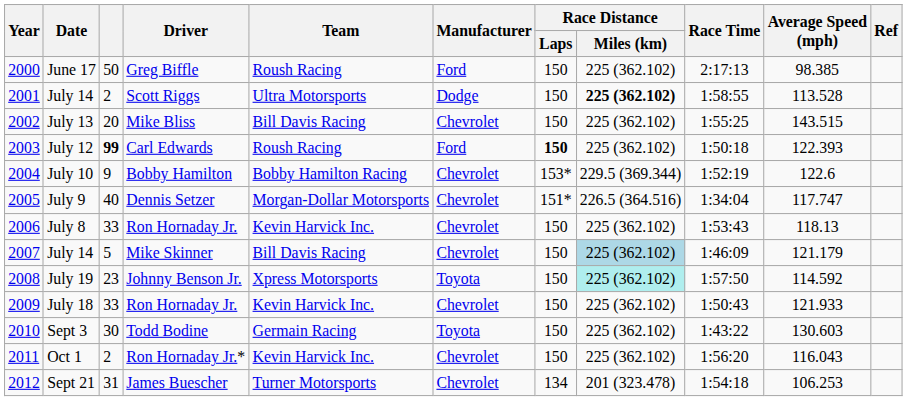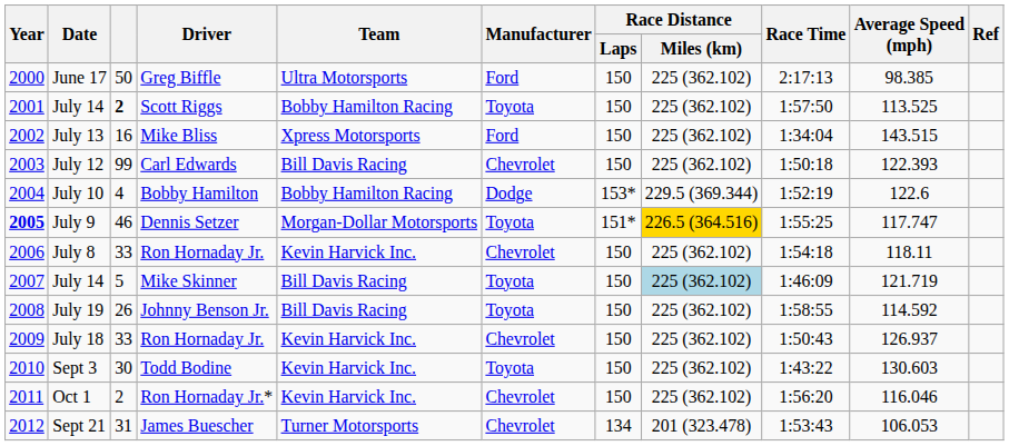 <table class="wikitable" style="font-size: 95%;">
 <tr>
 <th rowspan="2">Year</th>
 <th rowspan="2">Date</th>
 <th rowspan="2"></th>
 <th rowspan="2">Driver</th>
 <th rowspan="2">Team</th>
 <th rowspan="2">Manufacturer</th>
 <th colspan="2">Race Distance</th>
 <th rowspan="2">Race Time</th>
 <th rowspan="2">Average Speed<br>(mph)</th>
 <th rowspan="2">Ref</th>
 </tr>
 <tr>
 <th>Laps</th>
 <th>Miles (km)</th>
 </tr>
 <tr>
 <td><a href='#'>2000</a></td>
 <td>June 17</td>
 <td>50</td>
 <td><a href='#'>Greg Biffle</a></td>
-<td><a href='#'>Roush Racing</a></td>
+<td><a href='#'>Ultra Motorsports</a></td>
 <td><a href='#'>Ford</a></td>
 <td align="center">150</td>
 <td align="center">225 (362.102)</td>
 <td align="center">2:17:13</td>
 <td align="center">98.385</td>
 <td align="center"></td>
 </tr>
 <tr>
 <td><a href='#'>2001</a></td>
 <td>July 14</td>
-<td>2</td>
+<td><strong>2</strong></td>
 <td><a href='#'>Scott Riggs</a></td>
-<td><a href='#'>Ultra Motorsports</a></td>
-<td><a href='#'>Dodge</a></td>
+<td><a href='#'>Bobby Hamilton Racing</a></td>
+<td><a href='#'>Toyota</a></td>
 <td align="center">150</td>
-<td align="center"><strong>225 (362.102)</strong></td>
-<td align="center">1:58:55</td>
-<td align="center">113.528</td>
+<td align="center">225 (362.102)</td>
+<td align="center">1:57:50</td>
+<td align="center">113.525</td>
 <td align="center"></td>
 </tr>
 <tr>
 <td><a href='#'>2002</a></td>
 <td>July 13</td>
-<td>20</td>
+<td>16</td>
 <td><a href='#'>Mike Bliss</a></td>
-<td><a href='#'>Bill Davis Racing</a></td>
-<td><a href='#'>Chevrolet</a></td>
+<td><a href='#'>Xpress Motorsports</a></td>
+<td><a href='#'>Ford</a></td>
 <td align="center">150</td>
 <td align="center">225 (362.102)</td>
-<td align="center">1:55:25</td>
+<td align="center">1:34:04</td>
 <td align="center">143.515</td>
 <td align="center"></td>
 </tr>
 <tr>
 <td><a href='#'>2003</a></td>
 <td>July 12</td>
-<td><strong>99</strong></td>
+<td>99</td>
 <td><a href='#'>Carl Edwards</a></td>
-<td><a href='#'>Roush Racing</a></td>
-<td><a href='#'>Ford</a></td>
-<td align="center"><strong>150</strong></td>
+<td><a href='#'>Bill Davis Racing</a></td>
+<td><a href='#'>Chevrolet</a></td>
+<td align="center">150</td>
 <td align="center">225 (362.102)</td>
 <td align="center">1:50:18</td>
 <td align="center">122.393</td>
 <td align="center"></td>
 </tr>
 <tr>
 <td><a href='#'>2004</a></td>
 <td>July 10</td>
-<td>9</td>
+<td>4</td>
 <td><a href='#'>Bobby Hamilton</a></td>
 <td><a href='#'>Bobby Hamilton Racing</a></td>
-<td><a href='#'>Chevrolet</a></td>
+<td><a href='#'>Dodge</a></td>
 <td align="center">153*</td>
 <td align="center">229.5 (369.344)</td>
 <td align="center">1:52:19</td>
 <td align="center">122.6</td>
 <td align="center"></td>
 </tr>
 <tr>
-<td><a href='#'>2005</a></td>
+<td><strong><a href='#'>2005</a></strong></td>
 <td>July 9</td>
-<td>40</td>
+<td>46</td>
 <td><a href='#'>Dennis Setzer</a></td>
 <td><a href='#'>Morgan-Dollar Motorsports</a></td>
-<td><a href='#'>Chevrolet</a></td>
+<td><a href='#'>Toyota</a></td>
 <td align="center">151*</td>
-<td align="center">226.5 (364.516)</td>
-<td align="center">1:34:04</td>
+<td align="center" style="background: gold;">226.5 (364.516)</td>
+<td align="center">1:55:25</td>
 <td align="center">117.747</td>
 <td align="center"></td>
 </tr>
 <tr>
 <td><a href='#'>2006</a></td>
 <td>July 8</td>
 <td>33</td>
 <td><a href='#'>Ron Hornaday Jr.</a></td>
 <td><a href='#'>Kevin Harvick Inc.</a></td>
 <td><a href='#'>Chevrolet</a></td>
 <td align="center">150</td>
 <td align="center">225 (362.102)</td>
-<td align="center">1:53:43</td>
-<td align="center">118.13</td>
+<td align="center">1:54:18</td>
+<td align="center">118.11</td>
 <td align="center"></td>
 </tr>
 <tr>
 <td><a href='#'>2007</a></td>
 <td>July 14</td>
 <td>5</td>
 <td><a href='#'>Mike Skinner</a></td>
 <td><a href='#'>Bill Davis Racing</a></td>
-<td><a href='#'>Chevrolet</a></td>
+<td><a href='#'>Toyota</a></td>
 <td align="center">150</td>
 <td align="center" style="background: lightblue;">225 (362.102)</td>
 <td align="center">1:46:09</td>
-<td align="center">121.179</td>
+<td align="center">121.719</td>
 <td align="center"></td>
 </tr>
 <tr>
 <td><a href='#'>2008</a></td>
 <td>July 19</td>
-<td>23</td>
+<td>26</td>
 <td><a href='#'>Johnny Benson Jr.</a></td>
-<td><a href='#'>Xpress Motorsports</a></td>
+<td><a href='#'>Bill Davis Racing</a></td>
 <td><a href='#'>Toyota</a></td>
 <td align="center">150</td>
-<td align="center" style="background: paleturquoise;">225 (362.102)</td>
-<td align="center">1:57:50</td>
+<td align="center">225 (362.102)</td>
+<td align="center">1:58:55</td>
 <td align="center">114.592</td>
 <td align="center"></td>
 </tr>
 <tr>
 <td><a href='#'>2009</a></td>
 <td>July 18</td>
 <td>33</td>
 <td><a href='#'>Ron Hornaday Jr.</a></td>
 <td><a href='#'>Kevin Harvick Inc.</a></td>
 <td><a href='#'>Chevrolet</a></td>
 <td align="center">150</td>
 <td align="center">225 (362.102)</td>
 <td align="center">1:50:43</td>
-<td align="center">121.933</td>
+<td align="center">126.937</td>
 <td align="center"></td>
 </tr>
 <tr>
 <td><a href='#'>2010</a></td>
 <td>Sept 3</td>
 <td>30</td>
 <td><a href='#'>Todd Bodine</a></td>
-<td><a href='#'>Germain Racing</a></td>
+<td><a href='#'>Kevin Harvick Inc.</a></td>
 <td><a href='#'>Toyota</a></td>
 <td align="center">150</td>
 <td align="center">225 (362.102)</td>
 <td align="center">1:43:22</td>
 <td align="center">130.603</td>
 <td align="center"></td>
 </tr>
 <tr>
 <td><a href='#'>2011</a></td>
 <td>Oct 1</td>
 <td>2</td>
 <td><a href='#'>Ron Hornaday Jr.</a>*</td>
 <td><a href='#'>Kevin Harvick Inc.</a></td>
 <td><a href='#'>Chevrolet</a></td>
 <td align="center">150</td>
 <td align="center">225 (362.102)</td>
 <td align="center">1:56:20</td>
-<td align="center">116.043</td>
+<td align="center">116.046</td>
 <td align="center"></td>
 </tr>
 <tr>
 <td><a href='#'>2012</a></td>
 <td>Sept 21</td>
 <td>31</td>
 <td><a href='#'>James Buescher</a></td>
 <td><a href='#'>Turner Motorsports</a></td>
 <td><a href='#'>Chevrolet</a></td>
 <td align="center">134</td>
 <td align="center">201 (323.478)</td>
-<td align="center">1:54:18</td>
-<td align="center">106.253</td>
+<td align="center">1:53:43</td>
+<td align="center">106.053</td>
 <td align="center"></td>
 </tr>
 </table>
